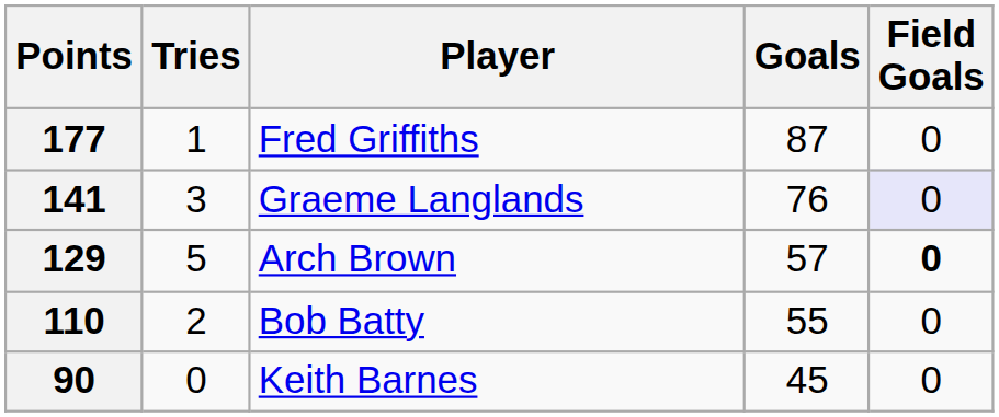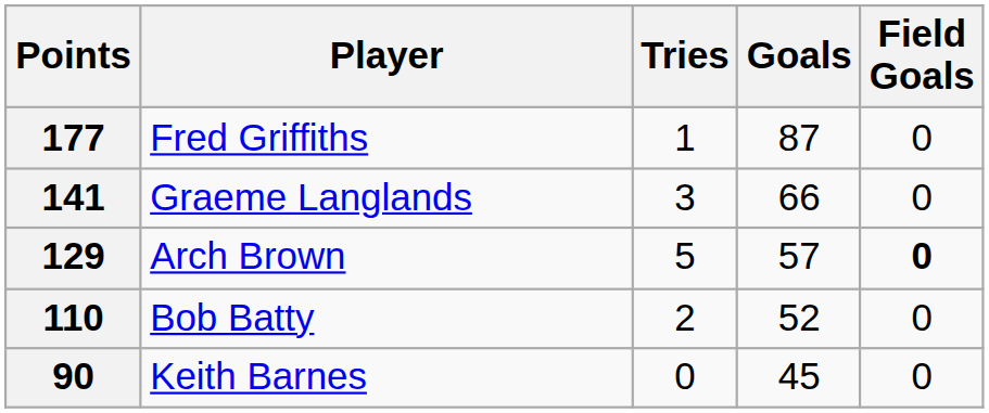 <table class="wikitable" style="text-align:left;">
 <tr>
 <th width=50>Points</th>
+<th width=200>Player</th>
 <th width=30>Tries</th>
-<th width=200>Player</th>
 <th width=30>Goals</th>
 <th width=30>Field Goals</th>
 </tr>
 <tr>
 <th>177</th>
+<td> <a href='#'>Fred Griffiths</a></td>
 <td align=center>1</td>
-<td> <a href='#'>Fred Griffiths</a></td>
 <td align=center>87</td>
 <td align=center>0</td>
 </tr>
 <tr>
 <th>141</th>
+<td> <a href='#'>Graeme Langlands</a></td>
 <td align=center>3</td>
-<td> <a href='#'>Graeme Langlands</a></td>
-<td align=center>76</td>
-<td align=center style="background: lavender;">0</td>
+<td align=center>66</td>
+<td align=center>0</td>
 </tr>
 <tr>
 <th>129</th>
+<td> <a href='#'>Arch Brown</a></td>
 <td align=center>5</td>
-<td> <a href='#'>Arch Brown</a></td>
 <td align=center>57</td>
 <td align=center><strong>0</strong></td>
 </tr>
 <tr>
 <th>110</th>
+<td> <a href='#'>Bob Batty</a></td>
 <td align=center>2</td>
-<td> <a href='#'>Bob Batty</a></td>
-<td align=center>55</td>
+<td align=center>52</td>
 <td align=center>0</td>
 </tr>
 <tr>
 <th>90</th>
+<td> <a href='#'>Keith Barnes</a></td>
 <td align=center>0</td>
-<td> <a href='#'>Keith Barnes</a></td>
 <td align=center>45</td>
 <td align=center>0</td>
 </tr>
 </table>
